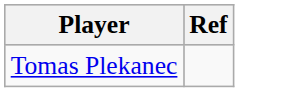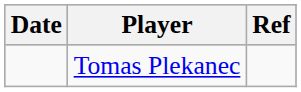 <table class="wikitable">
 <tr>
+<th>Date</th>
 <th>Player</th>
 <th>Ref</th>
 </tr>
 <tr>
+<td></td>
 <td><a href='#'>Tomas Plekanec</a></td>
 <td></td>
 </tr>
 </table>
